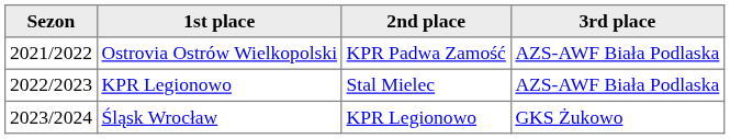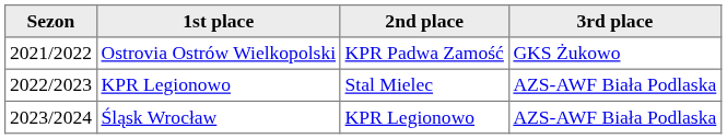 <table border=1 cellpadding=3 cellspacing=0 style="border: 1px gray solid; border-collapse: collapse; font-size: 90%">
 <tr bgcolor=#ececec>
 <th>Sezon</th>
 <th>1st place</th>
 <th>2nd place</th>
 <th>3rd place</th>
 </tr>
 <tr>
 <td>2021/2022</td>
 <td><a href='#'>Ostrovia Ostrów Wielkopolski</a></td>
 <td><a href='#'>KPR Padwa Zamość</a></td>
-<td><a href='#'>AZS-AWF Biała Podlaska</a></td>
+<td><a href='#'>GKS Żukowo</a></td>
 </tr>
 <tr>
 <td>2022/2023</td>
 <td><a href='#'>KPR Legionowo</a></td>
 <td><a href='#'>Stal Mielec</a></td>
 <td><a href='#'>AZS-AWF Biała Podlaska</a></td>
 </tr>
 <tr>
 <td>2023/2024</td>
 <td><a href='#'>Śląsk Wrocław</a></td>
 <td><a href='#'>KPR Legionowo</a></td>
-<td><a href='#'>GKS Żukowo</a></td>
+<td><a href='#'>AZS-AWF Biała Podlaska</a></td>
 </tr>
 </table>
